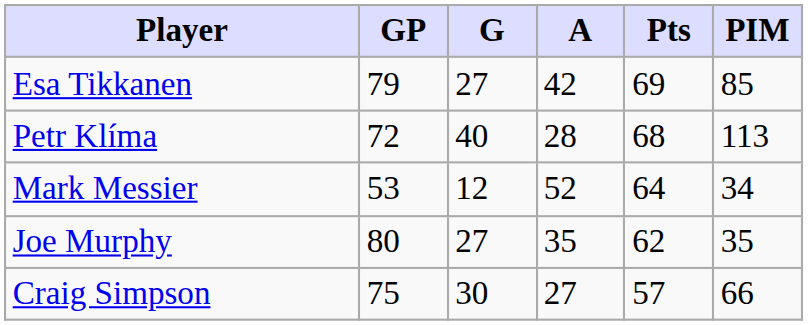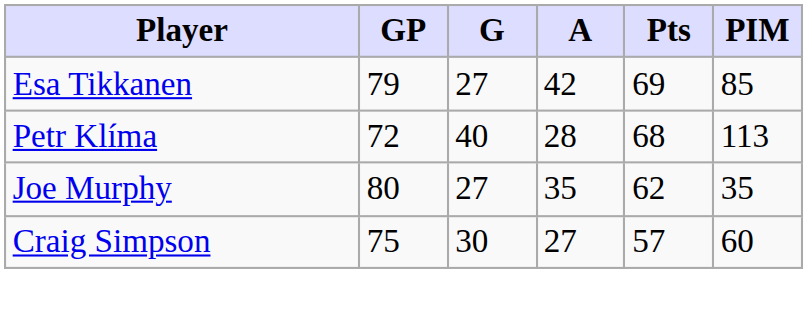 <table class="wikitable">
 <tr>
 <th style="background:#ddf; width:40%;">Player</th>
 <th style="background:#ddf; width:10%;">GP</th>
 <th style="background:#ddf; width:10%;">G</th>
 <th style="background:#ddf; width:10%;">A</th>
 <th style="background:#ddf; width:10%;">Pts</th>
 <th style="background:#ddf; width:10%;">PIM</th>
 </tr>
 <tr>
 <td><a href='#'>Esa Tikkanen</a></td>
 <td>79</td>
 <td>27</td>
 <td>42</td>
 <td>69</td>
 <td>85</td>
 </tr>
 <tr>
 <td><a href='#'>Petr Klíma</a></td>
 <td>72</td>
 <td>40</td>
 <td>28</td>
 <td>68</td>
 <td>113</td>
 </tr>
 <tr>
-<td><a href='#'>Mark Messier</a></td>
-<td>53</td>
-<td>12</td>
-<td>52</td>
-<td>64</td>
-<td>34</td>
-</tr>
-<tr>
 <td><a href='#'>Joe Murphy</a></td>
 <td>80</td>
 <td>27</td>
 <td>35</td>
 <td>62</td>
 <td>35</td>
 </tr>
 <tr>
 <td><a href='#'>Craig Simpson</a></td>
 <td>75</td>
 <td>30</td>
 <td>27</td>
 <td>57</td>
-<td>66</td>
+<td>60</td>
 </tr>
 </table>
